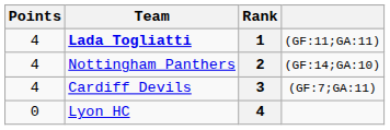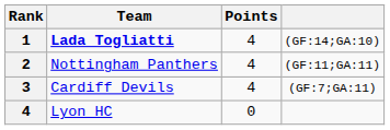 <table class="wikitable" style="text-align: center;">
 <tr>
+<th>Rank</th>
+<th>Team</th>
 <th>Points</th>
-<th>Team</th>
-<th>Rank</th>
 <th></th>
 </tr>
 <tr>
+<th>1</th>
+<td style="text-align: left;"> <strong><a href='#'>Lada Togliatti</a></strong></td>
 <td>4</td>
-<td style="text-align: left;"> <strong><a href='#'>Lada Togliatti</a></strong></td>
-<th>1</th>
+<td><small>(GF:14;GA:10)</small></td>
+</tr>
+<tr>
+<th>2</th>
+<td style="text-align: left;"> <a href='#'>Nottingham Panthers</a></td>
+<td>4</td>
 <td><small>(GF:11;GA:11)</small></td>
 </tr>
 <tr>
+<th>3</th>
+<td style="text-align: left;"> <a href='#'>Cardiff Devils</a></td>
 <td>4</td>
-<td style="text-align: left;"> <a href='#'>Nottingham Panthers</a></td>
-<th>2</th>
-<td><small>(GF:14;GA:10)</small></td>
-</tr>
-<tr>
-<td>4</td>
-<td style="text-align: left;"> <a href='#'>Cardiff Devils</a></td>
-<th>3</th>
 <td><small>(GF:7;GA:11)</small></td>
 </tr>
 <tr>
+<th>4</th>
+<td style="text-align: left;"> <a href='#'>Lyon HC</a></td>
 <td>0</td>
-<td style="text-align: left;"> <a href='#'>Lyon HC</a></td>
-<th>4</th>
 <td></td>
 </tr>
 </table>
